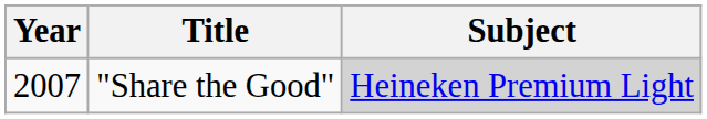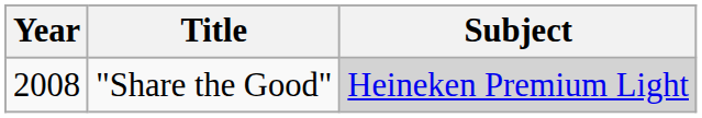 <table class="wikitable">
 <tr>
 <th scope="col">Year</th>
 <th scope="col">Title</th>
 <th scope="col">Subject</th>
 </tr>
 <tr>
-<td>2007</td>
+<td>2008</td>
 <td>"Share the Good"</td>
 <td style="background: lightgrey;"><a href='#'>Heineken Premium Light</a></td>
 </tr>
 </table>
